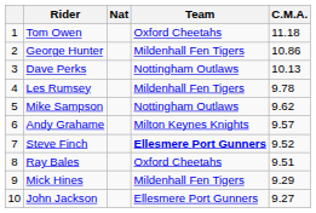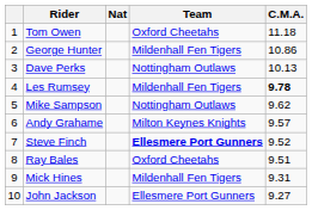 <table class=wikitable>
 <tr>
 <th></th>
 <th>Rider</th>
 <th>Nat</th>
 <th>Team</th>
 <th>C.M.A.</th>
 </tr>
 <tr>
 <td align="center">1</td>
 <td><a href='#'>Tom Owen</a></td>
 <td></td>
 <td><a href='#'>Oxford Cheetahs</a></td>
 <td>11.18</td>
 </tr>
 <tr>
 <td align="center">2</td>
 <td><a href='#'>George Hunter</a></td>
 <td></td>
 <td><a href='#'>Mildenhall Fen Tigers</a></td>
 <td>10.86</td>
 </tr>
 <tr>
 <td align="center">3</td>
 <td><a href='#'>Dave Perks</a></td>
 <td></td>
 <td><a href='#'>Nottingham Outlaws</a></td>
 <td>10.13</td>
 </tr>
 <tr>
 <td align="center">4</td>
 <td><a href='#'>Les Rumsey</a></td>
 <td></td>
 <td><a href='#'>Mildenhall Fen Tigers</a></td>
-<td>9.78</td>
+<td><strong>9.78</strong></td>
 </tr>
 <tr>
 <td align="center">5</td>
 <td><a href='#'>Mike Sampson</a></td>
 <td></td>
 <td><a href='#'>Nottingham Outlaws</a></td>
 <td>9.62</td>
 </tr>
 <tr>
 <td align="center">6</td>
 <td><a href='#'>Andy Grahame</a></td>
 <td></td>
 <td><a href='#'>Milton Keynes Knights</a></td>
 <td>9.57</td>
 </tr>
 <tr>
 <td align="center">7</td>
 <td><a href='#'>Steve Finch</a></td>
 <td></td>
 <td><strong><a href='#'>Ellesmere Port Gunners</a></strong></td>
 <td>9.52</td>
 </tr>
 <tr>
 <td align="center">8</td>
 <td><a href='#'>Ray Bales</a></td>
 <td></td>
 <td><a href='#'>Oxford Cheetahs</a></td>
 <td>9.51</td>
 </tr>
 <tr>
 <td align="center">9</td>
 <td><a href='#'>Mick Hines</a></td>
 <td></td>
 <td><a href='#'>Mildenhall Fen Tigers</a></td>
-<td>9.29</td>
+<td>9.31</td>
 </tr>
 <tr>
 <td align="center">10</td>
 <td><a href='#'>John Jackson</a></td>
 <td></td>
 <td><a href='#'>Ellesmere Port Gunners</a></td>
 <td>9.27</td>
 </tr>
 </table>
